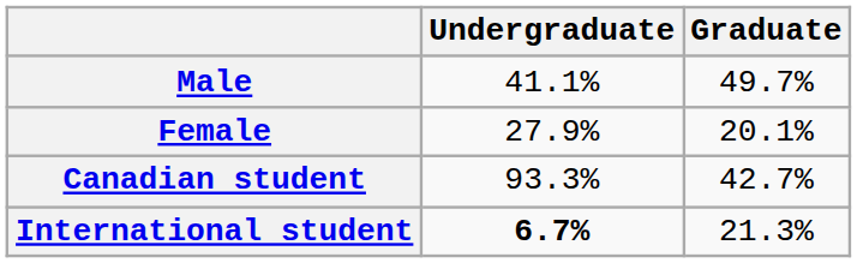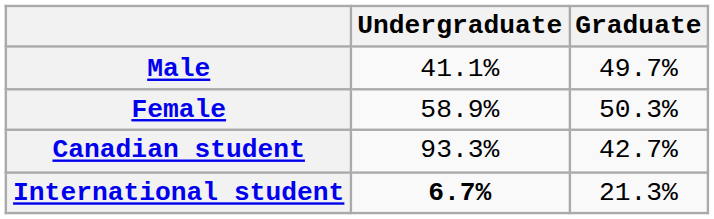 <table style="text-align:center; float:right; font-size:85%; margin-left:2em; margin:10px" class="wikitable">
 <tr>
 <th></th>
 <th>Undergraduate</th>
 <th>Graduate</th>
 </tr>
 <tr>
 <th><a href='#'>Male</a></th>
 <td>41.1%</td>
 <td>49.7%</td>
 </tr>
 <tr>
 <th><a href='#'>Female</a></th>
-<td>27.9%</td>
-<td>20.1%</td>
+<td>58.9%</td>
+<td>50.3%</td>
 </tr>
 <tr>
 <th><a href='#'>Canadian student</a></th>
 <td>93.3%</td>
 <td>42.7%</td>
 </tr>
 <tr>
 <th><a href='#'>International student</a></th>
 <td><strong>6.7%</strong></td>
 <td>21.3%</td>
 </tr>
 </table>
